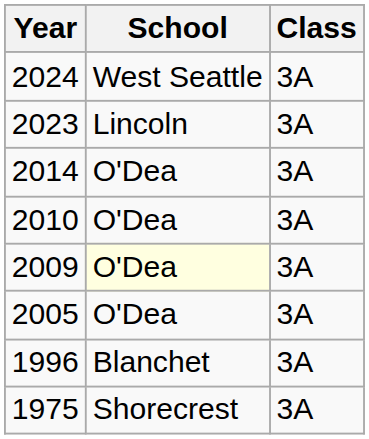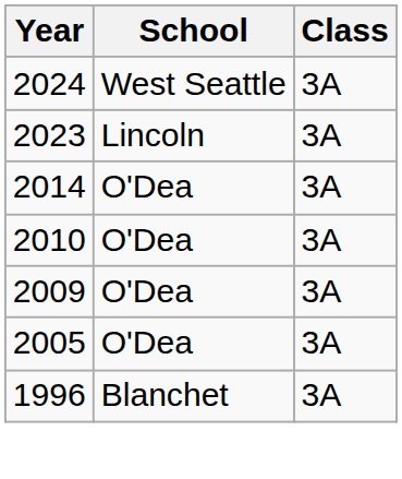 <table class="wikitable">
 <tr>
 <th>Year</th>
 <th>School</th>
 <th>Class</th>
 </tr>
 <tr>
 <td>2024</td>
 <td>West Seattle</td>
 <td>3A</td>
 </tr>
 <tr>
 <td>2023</td>
 <td>Lincoln</td>
 <td>3A</td>
 </tr>
 <tr>
 <td>2014</td>
 <td>O'Dea</td>
 <td>3A</td>
 </tr>
 <tr>
 <td>2010</td>
 <td>O'Dea</td>
 <td>3A</td>
 </tr>
 <tr>
 <td>2009</td>
-<td style="background: lightyellow;">O'Dea</td>
+<td>O'Dea</td>
 <td>3A</td>
 </tr>
 <tr>
 <td>2005</td>
 <td>O'Dea</td>
 <td>3A</td>
 </tr>
 <tr>
 <td>1996</td>
 <td>Blanchet</td>
 <td>3A</td>
 </tr>
-<tr>
-<td>1975</td>
-<td>Shorecrest</td>
-<td>3A</td>
-</tr>
 </table>
